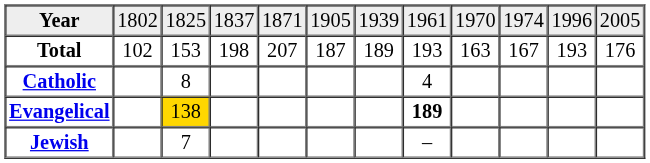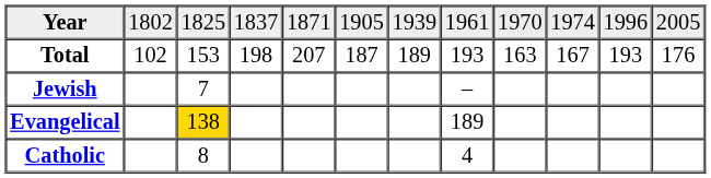 <table border="1" cellpadding="2" cellspacing="0" width="500">
 <tr bgcolor="#eeeeee" align="center">
 <td><strong>Year</strong></td>
 <td>1802</td>
 <td>1825</td>
 <td>1837</td>
 <td>1871</td>
 <td>1905</td>
 <td>1939</td>
 <td>1961</td>
 <td>1970</td>
 <td>1974</td>
 <td>1996</td>
 <td>2005</td>
 </tr>
 <tr align="center">
 <td><strong>Total</strong></td>
 <td>102</td>
 <td>153</td>
 <td>198</td>
 <td>207</td>
 <td>187</td>
 <td>189</td>
 <td>193</td>
 <td>163</td>
 <td>167</td>
 <td>193</td>
 <td>176</td>
 </tr>
 <tr align="center">
+<td><strong><a href='#'>Jewish</a></strong></td>
+<td> </td>
+<td>7</td>
+<td> </td>
+<td> </td>
+<td> </td>
+<td> </td>
+<td>–</td>
+<td> </td>
+<td> </td>
+<td> </td>
+<td> </td>
+</tr>
+<tr align="center">
+<td><strong><a href='#'>Evangelical</a></strong></td>
+<td> </td>
+<td style="background: gold;">138</td>
+<td> </td>
+<td> </td>
+<td> </td>
+<td> </td>
+<td>189</td>
+<td> </td>
+<td> </td>
+<td> </td>
+<td> </td>
+</tr>
+<tr align="center">
 <td><strong><a href='#'>Catholic</a></strong></td>
 <td> </td>
 <td>8</td>
 <td> </td>
 <td> </td>
 <td> </td>
 <td> </td>
 <td>4</td>
 <td> </td>
 <td> </td>
 <td> </td>
 <td> </td>
 </tr>
-<tr align="center">
-<td><strong><a href='#'>Evangelical</a></strong></td>
-<td> </td>
-<td style="background: gold;">138</td>
-<td> </td>
-<td> </td>
-<td> </td>
-<td> </td>
-<td><strong>189</strong></td>
-<td> </td>
-<td> </td>
-<td> </td>
-<td> </td>
-</tr>
-<tr align="center">
-<td><strong><a href='#'>Jewish</a></strong></td>
-<td> </td>
-<td>7</td>
-<td> </td>
-<td> </td>
-<td> </td>
-<td> </td>
-<td>–</td>
-<td> </td>
-<td> </td>
-<td> </td>
-<td> </td>
-</tr>
 </table>
